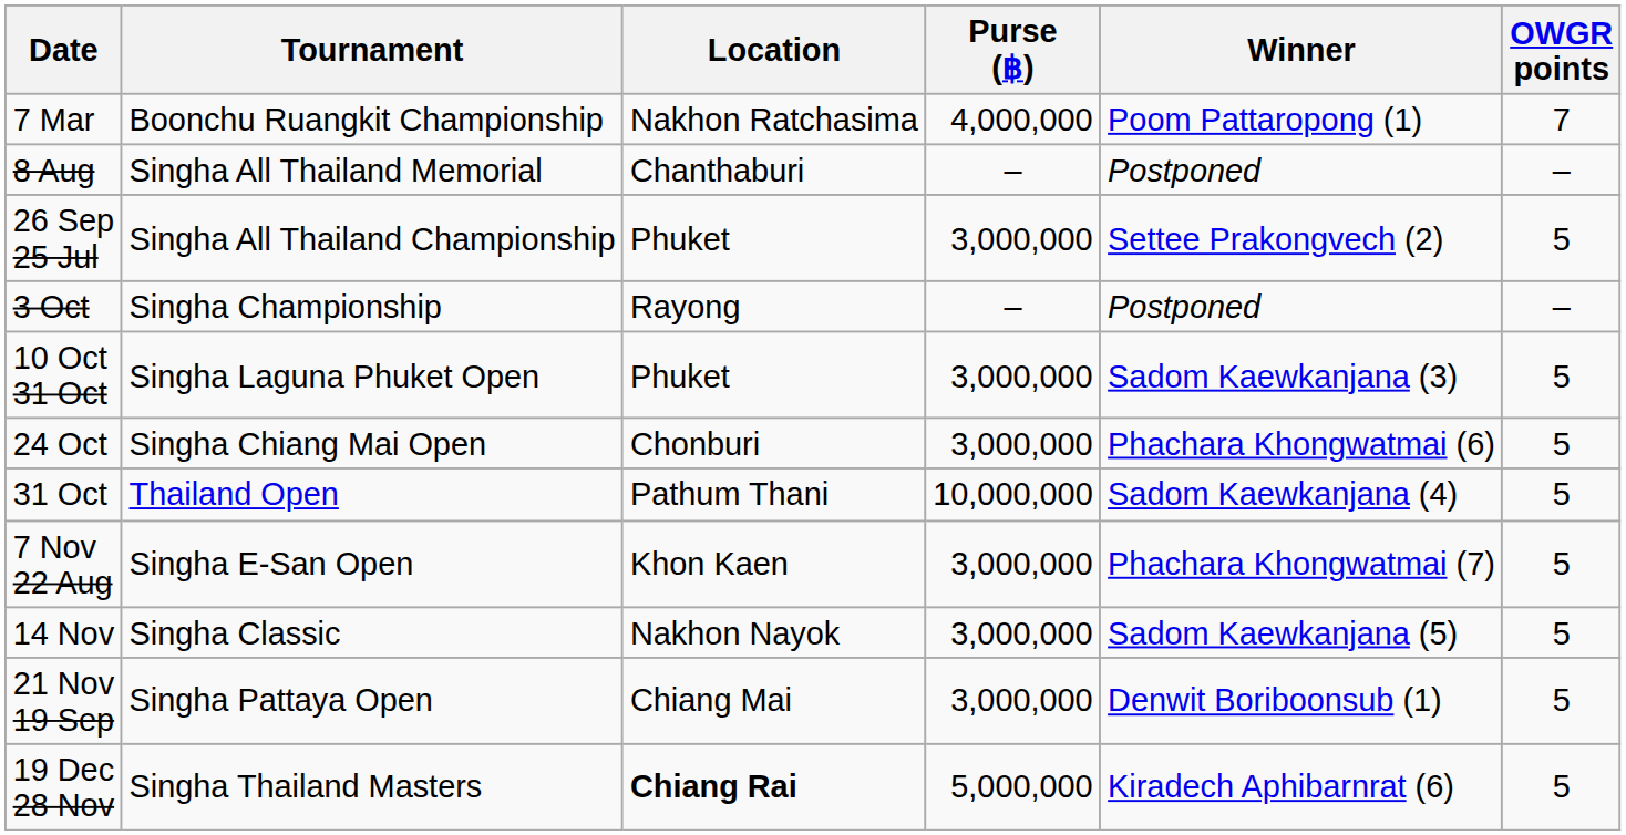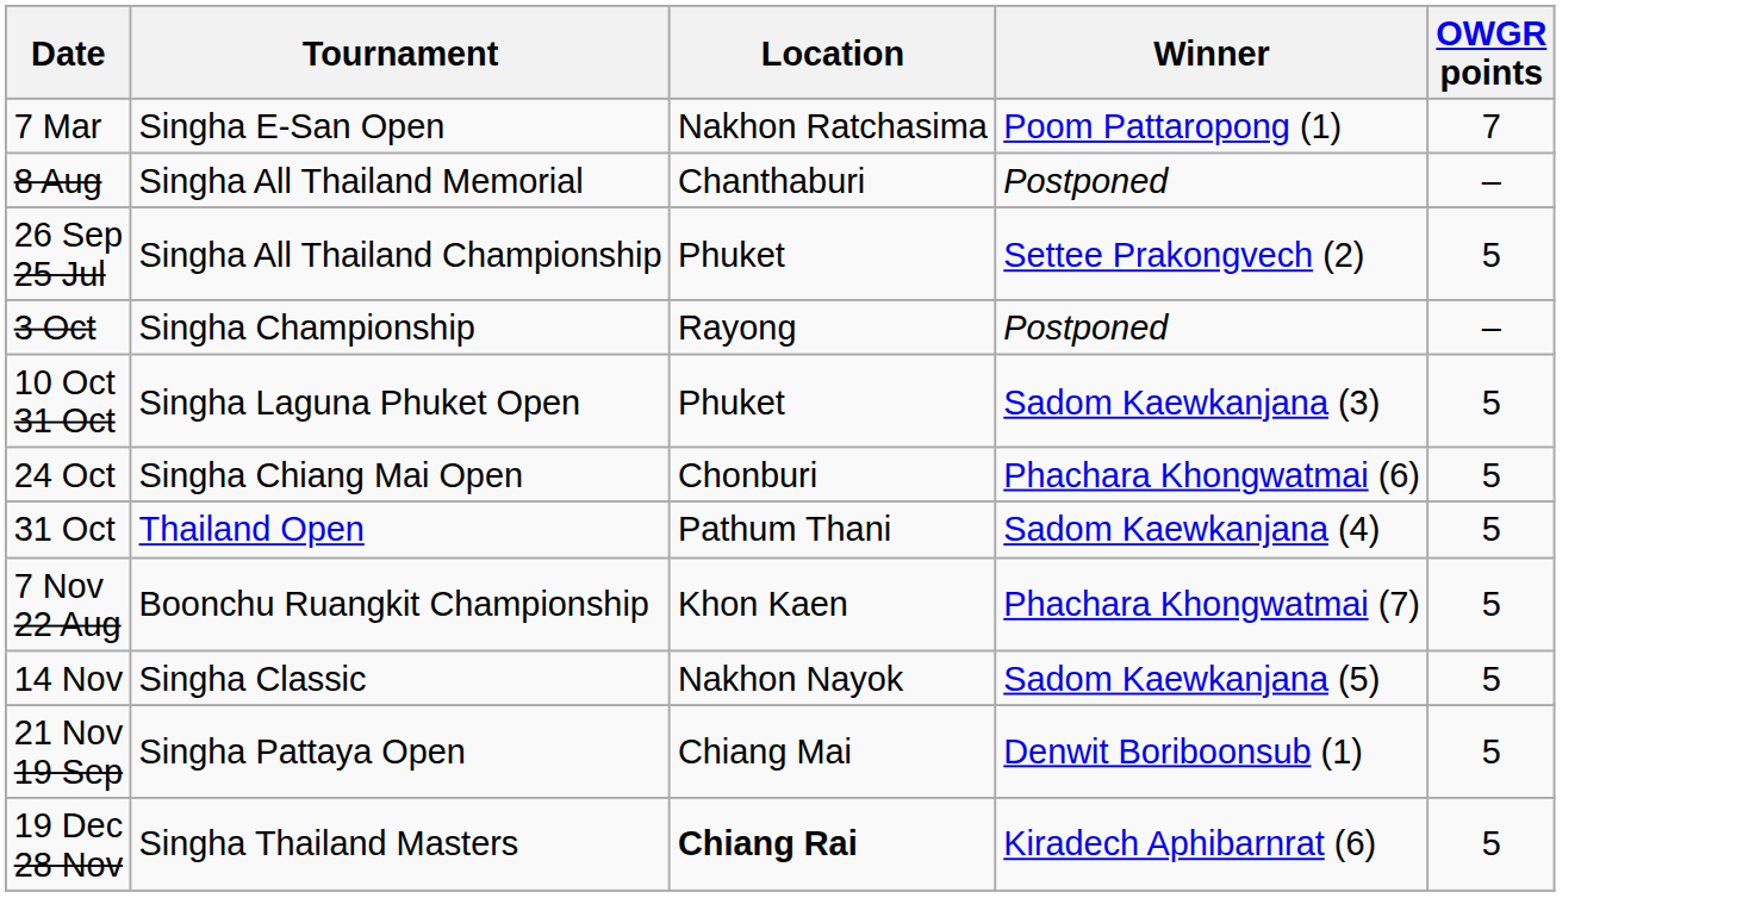 <table class="wikitable" style="font-size:95%">
 <tr>
 <th>Date</th>
 <th>Tournament</th>
 <th>Location</th>
-<th>Purse<br>(<a href='#'>฿</a>)</th>
 <th>Winner</th>
 <th><a href='#'>OWGR</a><br>points</th>
 </tr>
 <tr>
 <td>7 Mar</td>
-<td>Boonchu Ruangkit Championship</td>
+<td>Singha E-San Open</td>
 <td>Nakhon Ratchasima</td>
-<td align=right>4,000,000</td>
 <td> <a href='#'>Poom Pattaropong</a> (1)</td>
 <td align=center>7</td>
 </tr>
 <tr>
 <td><s>8 Aug</s></td>
 <td>Singha All Thailand Memorial</td>
 <td>Chanthaburi</td>
-<td align=center>–</td>
 <td><em>Postponed</em></td>
 <td align=center>–</td>
 </tr>
 <tr>
 <td>26 Sep<br><s>25 Jul</s></td>
 <td>Singha All Thailand Championship</td>
 <td>Phuket</td>
-<td align=right>3,000,000</td>
 <td> <a href='#'>Settee Prakongvech</a> (2)</td>
 <td align=center>5</td>
 </tr>
 <tr>
 <td><s>3 Oct</s></td>
 <td>Singha Championship</td>
 <td>Rayong</td>
-<td align=center>–</td>
 <td><em>Postponed</em></td>
 <td align=center>–</td>
 </tr>
 <tr>
 <td>10 Oct<br><s>31 Oct</s></td>
 <td>Singha Laguna Phuket Open</td>
 <td>Phuket</td>
-<td align=right>3,000,000</td>
 <td> <a href='#'>Sadom Kaewkanjana</a> (3)</td>
 <td align=center>5</td>
 </tr>
 <tr>
 <td>24 Oct</td>
 <td>Singha Chiang Mai Open</td>
 <td>Chonburi</td>
-<td align=right>3,000,000</td>
 <td> <a href='#'>Phachara Khongwatmai</a> (6)</td>
 <td align=center>5</td>
 </tr>
 <tr>
 <td>31 Oct</td>
 <td><a href='#'>Thailand Open</a></td>
 <td>Pathum Thani</td>
-<td align=right>10,000,000</td>
 <td> <a href='#'>Sadom Kaewkanjana</a> (4)</td>
 <td align=center>5</td>
 </tr>
 <tr>
 <td>7 Nov<br><s>22 Aug</s></td>
-<td>Singha E-San Open</td>
+<td>Boonchu Ruangkit Championship</td>
 <td>Khon Kaen</td>
-<td align=right>3,000,000</td>
 <td> <a href='#'>Phachara Khongwatmai</a> (7)</td>
 <td align=center>5</td>
 </tr>
 <tr>
 <td>14 Nov</td>
 <td>Singha Classic</td>
 <td>Nakhon Nayok</td>
-<td align=right>3,000,000</td>
 <td> <a href='#'>Sadom Kaewkanjana</a> (5)</td>
 <td align=center>5</td>
 </tr>
 <tr>
 <td>21 Nov<br><s>19 Sep</s></td>
 <td>Singha Pattaya Open</td>
 <td>Chiang Mai</td>
-<td align=right>3,000,000</td>
 <td> <a href='#'>Denwit Boriboonsub</a> (1)</td>
 <td align=center>5</td>
 </tr>
 <tr>
 <td>19 Dec<br><s>28 Nov</s></td>
 <td>Singha Thailand Masters</td>
 <td><strong>Chiang Rai</strong></td>
-<td align=right>5,000,000</td>
 <td> <a href='#'>Kiradech Aphibarnrat</a> (6)</td>
 <td align=center>5</td>
 </tr>
 </table>
